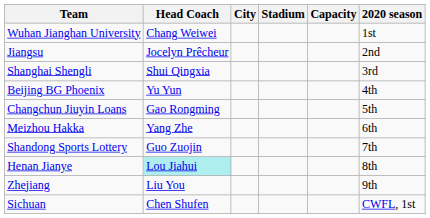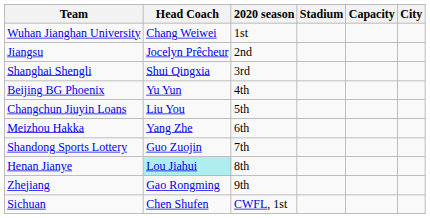 <table class="wikitable sortable" style="font-size:100%">
 <tr>
 <th>Team</th>
 <th>Head Coach</th>
-<th>City</th>
+<th>2020 season</th>
 <th>Stadium</th>
 <th>Capacity</th>
-<th>2020 season</th>
+<th>City</th>
 </tr>
 <tr>
 <td><a href='#'>Wuhan Jianghan University</a></td>
 <td> <a href='#'>Chang Weiwei</a></td>
+<td data-sort-value="1">1st</td>
 <td></td>
 <td></td>
 <td></td>
-<td data-sort-value="1">1st</td>
 </tr>
 <tr>
 <td><a href='#'>Jiangsu</a></td>
 <td> <a href='#'>Jocelyn Prêcheur</a></td>
+<td data-sort-value="2">2nd</td>
 <td></td>
 <td></td>
 <td></td>
-<td data-sort-value="2">2nd</td>
 </tr>
 <tr>
 <td><a href='#'>Shanghai Shengli</a></td>
 <td> <a href='#'>Shui Qingxia</a></td>
+<td data-sort-value="3">3rd</td>
 <td></td>
 <td></td>
 <td></td>
-<td data-sort-value="3">3rd</td>
 </tr>
 <tr>
 <td><a href='#'>Beijing BG Phoenix</a></td>
 <td> <a href='#'>Yu Yun</a></td>
+<td data-sort-value="4">4th</td>
 <td></td>
 <td></td>
 <td></td>
-<td data-sort-value="4">4th</td>
 </tr>
 <tr>
 <td><a href='#'>Changchun Jiuyin Loans</a></td>
-<td> <a href='#'>Gao Rongming</a></td>
+<td> <a href='#'>Liu You</a></td>
+<td data-sort-value="5">5th</td>
 <td></td>
 <td></td>
 <td></td>
-<td data-sort-value="5">5th</td>
 </tr>
 <tr>
 <td><a href='#'>Meizhou Hakka</a></td>
 <td> <a href='#'>Yang Zhe</a></td>
+<td data-sort-value="6">6th</td>
 <td></td>
 <td></td>
 <td></td>
-<td data-sort-value="6">6th</td>
 </tr>
 <tr>
 <td><a href='#'>Shandong Sports Lottery</a></td>
 <td> <a href='#'>Guo Zuojin</a></td>
+<td data-sort-value="7">7th</td>
 <td></td>
 <td></td>
 <td></td>
-<td data-sort-value="7">7th</td>
 </tr>
 <tr>
 <td><a href='#'>Henan Jianye</a></td>
 <td style="background: paleturquoise;"> <a href='#'>Lou Jiahui</a></td>
+<td data-sort-value="8">8th</td>
 <td></td>
 <td></td>
 <td></td>
-<td data-sort-value="8">8th</td>
 </tr>
 <tr>
 <td><a href='#'>Zhejiang</a></td>
-<td> <a href='#'>Liu You</a></td>
+<td> <a href='#'>Gao Rongming</a></td>
+<td data-sort-value="9">9th</td>
 <td></td>
 <td></td>
 <td></td>
-<td data-sort-value="9">9th</td>
 </tr>
 <tr>
 <td><a href='#'>Sichuan</a></td>
 <td> <a href='#'>Chen Shufen</a></td>
+<td data-sort-value="10"><a href='#'>CWFL</a>, 1st</td>
 <td></td>
 <td></td>
 <td></td>
-<td data-sort-value="10"><a href='#'>CWFL</a>, 1st</td>
 </tr>
 </table>
